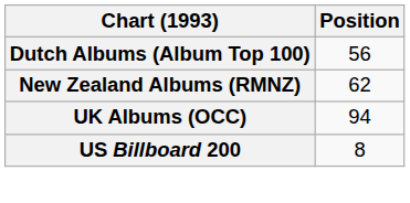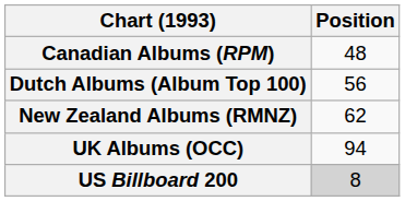 <table class="wikitable plainrowheaders sortable">
 <tr>
 <th>Chart (1993)</th>
 <th>Position</th>
+</tr>
+<tr>
+<th scope="row">Canadian Albums (<em>RPM</em>)</th>
+<td style="text-align:center;">48</td>
 </tr>
 <tr>
 <th scope="row">Dutch Albums (Album Top 100)</th>
 <td style="text-align:center;">56</td>
 </tr>
 <tr>
 <th scope="row">New Zealand Albums (RMNZ)</th>
 <td style="text-align:center;">62</td>
 </tr>
 <tr>
 <th scope="row">UK Albums (OCC)</th>
 <td style="text-align:center;">94</td>
 </tr>
 <tr>
 <th scope="row">US <em>Billboard</em> 200</th>
-<td style="text-align:center;">8</td>
+<td style="background: lightgrey; text-align:center;">8</td>
 </tr>
 </table>
